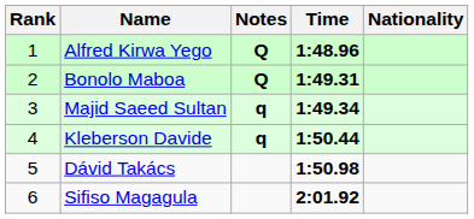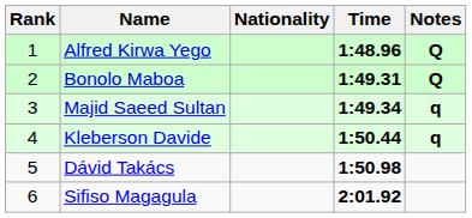 <table class="wikitable sortable" style="text-align:center">
 <tr>
 <th>Rank</th>
 <th>Name</th>
+<th>Nationality</th>
+<th>Time</th>
 <th>Notes</th>
-<th>Time</th>
-<th>Nationality</th>
 </tr>
 <tr bgcolor=ccffcc>
 <td>1</td>
 <td align=left><a href='#'>Alfred Kirwa Yego</a></td>
+<td align=left></td>
+<td><strong>1:48.96</strong></td>
 <td><strong>Q</strong></td>
-<td><strong>1:48.96</strong></td>
-<td align=left></td>
 </tr>
 <tr bgcolor=ccffcc>
 <td>2</td>
 <td align=left><a href='#'>Bonolo Maboa</a></td>
+<td align=left></td>
+<td><strong>1:49.31</strong></td>
 <td><strong>Q</strong></td>
-<td><strong>1:49.31</strong></td>
-<td align=left></td>
 </tr>
 <tr bgcolor=ddffdd>
 <td>3</td>
 <td align=left><a href='#'>Majid Saeed Sultan</a></td>
+<td align=left></td>
+<td><strong>1:49.34</strong></td>
 <td><strong>q</strong></td>
-<td><strong>1:49.34</strong></td>
-<td align=left></td>
 </tr>
 <tr bgcolor=ddffdd>
 <td>4</td>
 <td align=left><a href='#'>Kleberson Davide</a></td>
+<td align=left></td>
+<td><strong>1:50.44</strong></td>
 <td><strong>q</strong></td>
-<td><strong>1:50.44</strong></td>
-<td align=left></td>
 </tr>
 <tr>
 <td>5</td>
 <td align=left><a href='#'>Dávid Takács</a></td>
+<td align=left></td>
+<td><strong>1:50.98</strong></td>
 <td></td>
-<td><strong>1:50.98</strong></td>
-<td align=left></td>
 </tr>
 <tr>
 <td>6</td>
 <td align=left><a href='#'>Sifiso Magagula</a></td>
+<td align=left></td>
+<td><strong>2:01.92</strong></td>
 <td></td>
-<td><strong>2:01.92</strong></td>
-<td align=left></td>
 </tr>
 </table>
